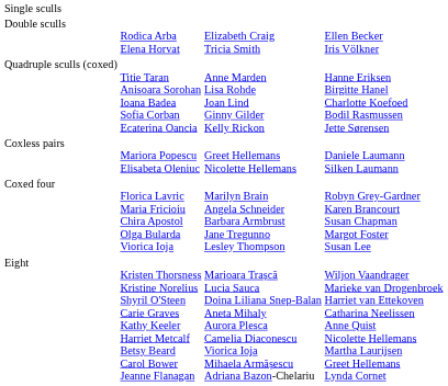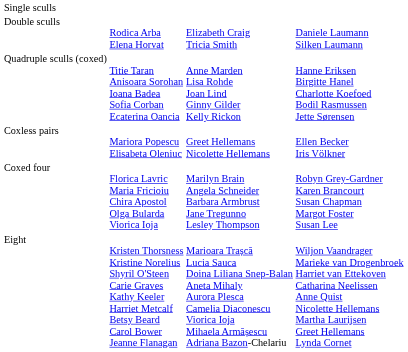 <table>
 <tr>
 <td>Single sculls<br></td>
 <td></td>
 <td></td>
 <td></td>
 </tr>
 <tr valign="top">
 <td>Double sculls<br></td>
 <td><br><a href='#'>Rodica Arba</a><br> <a href='#'>Elena Horvat</a></td>
 <td><br><a href='#'>Elizabeth Craig</a><br> <a href='#'>Tricia Smith</a></td>
-<td><br><a href='#'>Ellen Becker</a><br> <a href='#'>Iris Völkner</a></td>
+<td><br> <a href='#'>Daniele Laumann</a><br> <a href='#'>Silken Laumann</a></td>
 </tr>
 <tr valign="top">
 <td>Quadruple sculls (coxed)<br></td>
 <td><br><a href='#'>Titie Taran</a><br><a href='#'>Anisoara Sorohan</a><br><a href='#'>Ioana Badea</a><br><a href='#'>Sofia Corban</a><br><a href='#'>Ecaterina Oancia</a></td>
 <td><br><a href='#'>Anne Marden</a><br><a href='#'>Lisa Rohde</a><br><a href='#'>Joan Lind</a><br><a href='#'>Ginny Gilder</a><br><a href='#'>Kelly Rickon</a></td>
 <td><br><a href='#'>Hanne Eriksen</a><br><a href='#'>Birgitte Hanel</a><br><a href='#'>Charlotte Koefoed</a><br><a href='#'>Bodil Rasmussen</a><br><a href='#'>Jette Sørensen</a></td>
 </tr>
 <tr valign="top">
 <td>Coxless pairs<br></td>
 <td><br> <a href='#'>Mariora Popescu</a><br> <a href='#'>Elisabeta Oleniuc</a></td>
 <td><br> <a href='#'>Greet Hellemans</a><br> <a href='#'>Nicolette Hellemans</a></td>
-<td><br> <a href='#'>Daniele Laumann</a><br> <a href='#'>Silken Laumann</a></td>
+<td><br><a href='#'>Ellen Becker</a><br> <a href='#'>Iris Völkner</a></td>
 </tr>
 <tr valign="top">
 <td>Coxed four<br></td>
 <td><br><a href='#'>Florica Lavric</a><br><a href='#'>Maria Fricioiu</a><br><a href='#'>Chira Apostol</a><br><a href='#'>Olga Bularda</a><br><a href='#'>Viorica Ioja</a></td>
 <td><br><a href='#'>Marilyn Brain</a><br><a href='#'>Angela Schneider</a><br><a href='#'>Barbara Armbrust</a><br><a href='#'>Jane Tregunno</a><br><a href='#'>Lesley Thompson</a></td>
 <td><br><a href='#'>Robyn Grey-Gardner</a><br><a href='#'>Karen Brancourt</a><br><a href='#'>Susan Chapman</a><br><a href='#'>Margot Foster</a><br><a href='#'>Susan Lee</a></td>
 </tr>
 <tr valign="top">
 <td>Eight<br></td>
 <td><br><a href='#'>Kristen Thorsness</a><br><a href='#'>Kristine Norelius</a><br><a href='#'>Shyril O'Steen</a><br><a href='#'>Carie Graves</a><br><a href='#'>Kathy Keeler</a><br><a href='#'>Harriet Metcalf</a><br><a href='#'>Betsy Beard</a><br><a href='#'>Carol Bower</a><br><a href='#'>Jeanne Flanagan</a></td>
 <td><br><a href='#'>Marioara Trașcă</a><br><a href='#'>Lucia Sauca</a><br><a href='#'>Doina Liliana Snep-Balan</a><br><a href='#'>Aneta Mihaly</a><br><a href='#'>Aurora Plesca</a><br><a href='#'>Camelia Diaconescu</a><br><a href='#'>Viorica Ioja</a><br><a href='#'>Mihaela Armășescu</a><br><a href='#'>Adriana Bazon</a>-Chelariu</td>
 <td><br><a href='#'>Wiljon Vaandrager</a><br><a href='#'>Marieke van Drogenbroek</a><br><a href='#'>Harriet van Ettekoven</a><br><a href='#'>Catharina Neelissen</a><br><a href='#'>Anne Quist</a><br><a href='#'>Nicolette Hellemans</a><br><a href='#'>Martha Laurijsen</a><br><a href='#'>Greet Hellemans</a><br><a href='#'>Lynda Cornet</a></td>
 </tr>
 </table>
